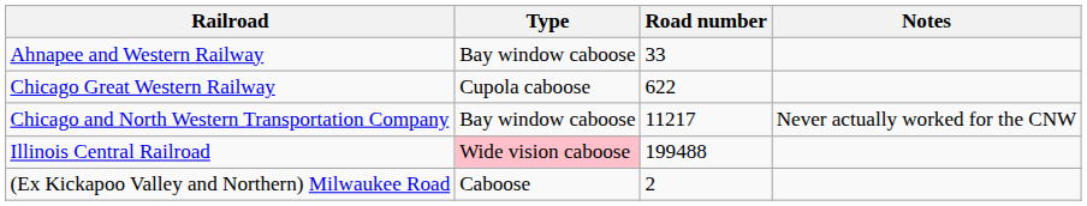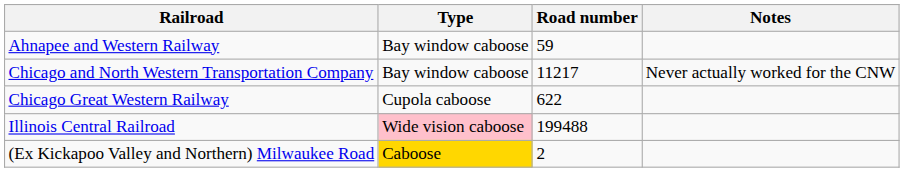 <table class="wikitable">
 <tr>
 <th>Railroad</th>
 <th>Type</th>
 <th>Road number</th>
 <th>Notes</th>
 </tr>
 <tr>
 <td><a href='#'>Ahnapee and Western Railway</a></td>
 <td>Bay window caboose</td>
-<td>33</td>
-<td></td>
-</tr>
-<tr>
-<td><a href='#'>Chicago Great Western Railway</a></td>
-<td>Cupola caboose</td>
-<td>622</td>
+<td>59</td>
 <td></td>
 </tr>
 <tr>
 <td><a href='#'>Chicago and North Western Transportation Company</a></td>
 <td>Bay window caboose</td>
 <td>11217</td>
 <td>Never actually worked for the CNW</td>
 </tr>
 <tr>
+<td><a href='#'>Chicago Great Western Railway</a></td>
+<td>Cupola caboose</td>
+<td>622</td>
+<td></td>
+</tr>
+<tr>
 <td><a href='#'>Illinois Central Railroad</a></td>
 <td style="background: pink;">Wide vision caboose</td>
 <td>199488</td>
 <td></td>
 </tr>
 <tr>
 <td>(Ex Kickapoo Valley and Northern) <a href='#'>Milwaukee Road</a></td>
-<td>Caboose</td>
+<td style="background: gold;">Caboose</td>
 <td>2</td>
 </tr>
 </table>
